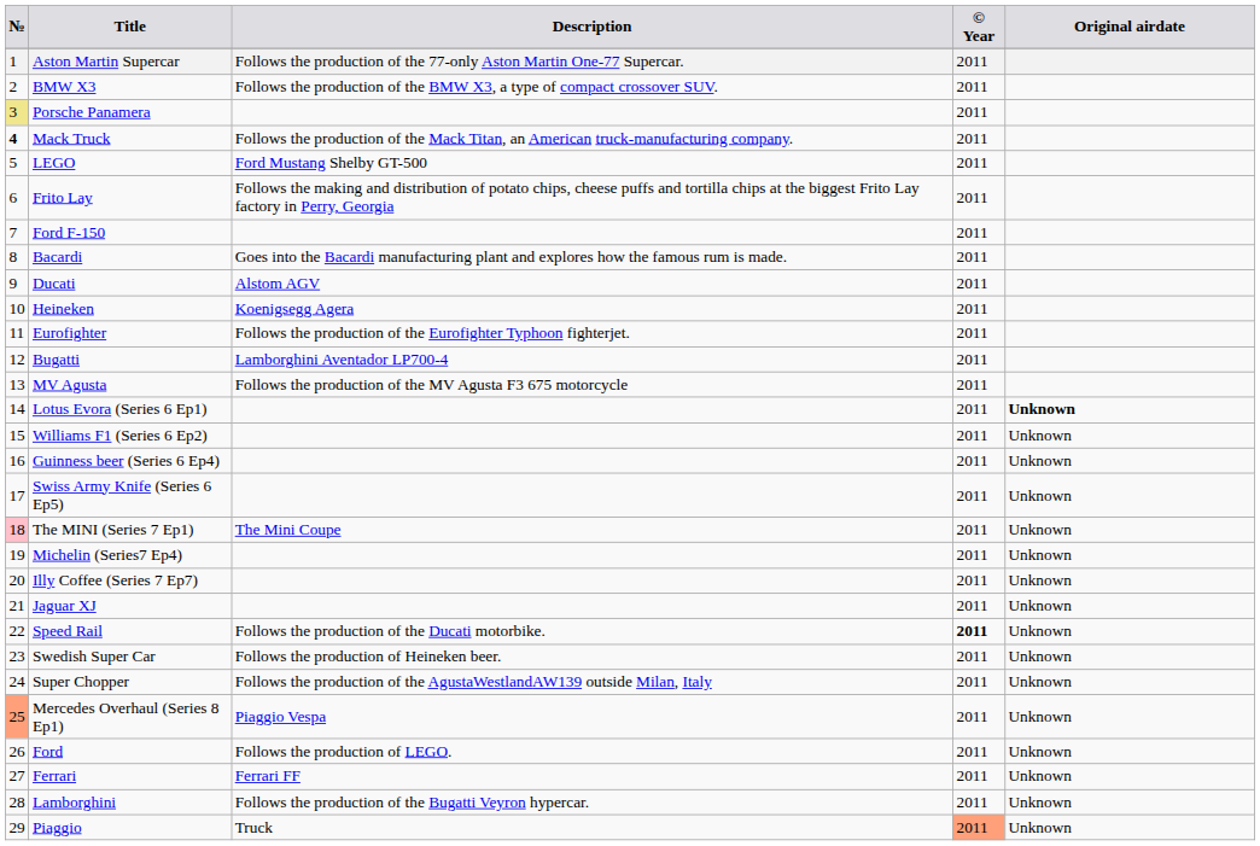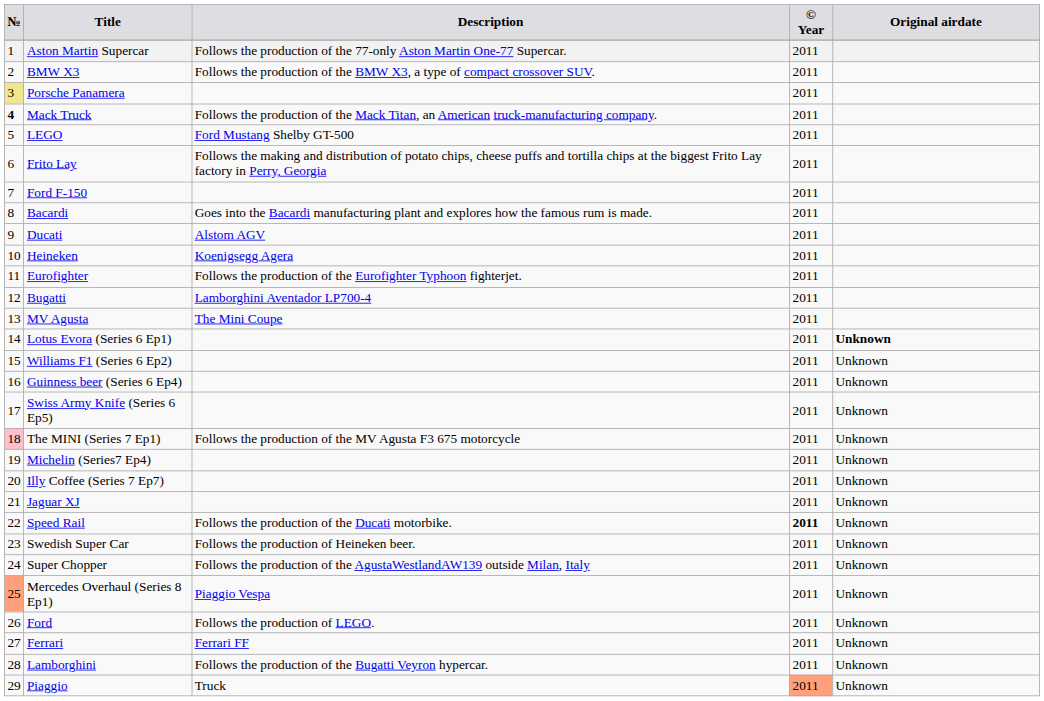 <table class="wikitable">
 <tr>
 <th style="background-color: #DEDDE2">№</th>
 <th style="background-color: #DEDDE2">Title</th>
 <th style="background-color: #DEDDE2">Description</th>
 <th style="background-color: #DEDDE2">© Year</th>
 <th style="background-color: #DEDDE2" width=20%>Original airdate</th>
 </tr>
 <tr style="background-color: #F2F2F2;" |>
 </tr>
 <tr style="background-color: #F2F2F2;" |>
 <td>1</td>
 <td><a href='#'>Aston Martin</a> Supercar</td>
 <td>Follows the production of the 77-only <a href='#'>Aston Martin One-77</a> Supercar.</td>
 <td>2011</td>
 <td></td>
 </tr>
 <tr>
 <td>2</td>
 <td><a href='#'>BMW X3</a></td>
 <td>Follows the production of the <a href='#'>BMW X3</a>, a type of <a href='#'>compact crossover SUV</a>.</td>
 <td>2011</td>
 <td></td>
 </tr>
 <tr>
 <td style="background: khaki;">3</td>
 <td><a href='#'>Porsche Panamera</a></td>
 <td></td>
 <td>2011</td>
 <td></td>
 </tr>
 <tr>
 <td><strong>4</strong></td>
 <td><a href='#'>Mack Truck</a></td>
 <td>Follows the production of the <a href='#'>Mack Titan</a>, an <a href='#'>American</a> <a href='#'>truck-manufacturing company</a>.</td>
 <td>2011</td>
 <td></td>
 </tr>
 <tr>
 <td>5</td>
 <td><a href='#'>LEGO</a></td>
 <td><a href='#'>Ford Mustang</a> Shelby GT-500</td>
 <td>2011</td>
 <td></td>
 </tr>
 <tr>
 <td>6</td>
 <td><a href='#'>Frito Lay</a></td>
 <td>Follows the making and distribution of potato chips, cheese puffs and tortilla chips at the biggest Frito Lay factory in  <a href='#'>Perry, Georgia</a></td>
 <td>2011</td>
 <td></td>
 </tr>
 <tr>
 <td>7</td>
 <td><a href='#'>Ford F-150</a></td>
 <td></td>
 <td>2011</td>
 <td></td>
 </tr>
 <tr>
 <td>8</td>
 <td><a href='#'>Bacardi</a></td>
 <td>Goes into the <a href='#'>Bacardi</a> manufacturing plant and explores how the famous rum is made.</td>
 <td>2011</td>
 <td></td>
 </tr>
 <tr>
 <td>9</td>
 <td><a href='#'>Ducati</a></td>
 <td><a href='#'>Alstom AGV</a></td>
 <td>2011</td>
 <td></td>
 </tr>
 <tr>
 <td>10</td>
 <td><a href='#'>Heineken</a></td>
 <td><a href='#'>Koenigsegg Agera</a></td>
 <td>2011</td>
 <td></td>
 </tr>
 <tr>
 <td>11</td>
 <td><a href='#'>Eurofighter</a></td>
 <td>Follows the production of the <a href='#'>Eurofighter Typhoon</a> fighterjet.</td>
 <td>2011</td>
 <td></td>
 </tr>
 <tr>
 <td>12</td>
 <td><a href='#'>Bugatti</a></td>
 <td><a href='#'>Lamborghini Aventador LP700-4</a></td>
 <td>2011</td>
 <td><br></td>
 </tr>
 <tr>
 <td>13</td>
 <td><a href='#'>MV Agusta</a></td>
-<td>Follows the production of the MV Agusta F3 675 motorcycle</td>
+<td><a href='#'>The Mini Coupe</a></td>
 <td>2011</td>
 <td></td>
 </tr>
 <tr>
 <td>14</td>
 <td><a href='#'>Lotus Evora</a> (Series 6 Ep1)</td>
 <td></td>
 <td>2011</td>
 <td><strong>Unknown</strong></td>
 </tr>
 <tr>
 <td>15</td>
 <td><a href='#'>Williams F1</a> (Series 6 Ep2)</td>
 <td></td>
 <td>2011</td>
 <td>Unknown</td>
 </tr>
 <tr>
 <td>16</td>
 <td><a href='#'>Guinness beer</a> (Series 6 Ep4)</td>
 <td></td>
 <td>2011</td>
 <td>Unknown</td>
 </tr>
 <tr>
 <td>17</td>
 <td><a href='#'>Swiss Army Knife</a> (Series 6 Ep5)</td>
 <td></td>
 <td>2011</td>
 <td>Unknown</td>
 </tr>
 <tr>
 <td style="background: pink;">18</td>
 <td>The MINI (Series 7 Ep1)</td>
-<td><a href='#'>The Mini Coupe</a></td>
+<td>Follows the production of the MV Agusta F3 675 motorcycle</td>
 <td>2011</td>
 <td>Unknown</td>
 </tr>
 <tr>
 <td>19</td>
 <td><a href='#'>Michelin</a> (Series7 Ep4)</td>
 <td></td>
 <td>2011</td>
 <td>Unknown</td>
 </tr>
 <tr>
 <td>20</td>
 <td><a href='#'>Illy</a> Coffee (Series 7 Ep7)</td>
 <td></td>
 <td>2011</td>
 <td>Unknown</td>
 </tr>
 <tr>
 <td>21</td>
 <td><a href='#'>Jaguar XJ</a></td>
 <td></td>
 <td>2011</td>
 <td>Unknown</td>
 </tr>
 <tr>
 <td>22</td>
 <td><a href='#'>Speed Rail</a></td>
 <td>Follows the production of the <a href='#'>Ducati</a> motorbike.</td>
 <td><strong>2011</strong></td>
 <td>Unknown</td>
 </tr>
 <tr>
 <td>23</td>
 <td>Swedish Super Car</td>
 <td>Follows the production of Heineken beer.</td>
 <td>2011</td>
 <td>Unknown</td>
 </tr>
 <tr>
 <td>24</td>
 <td>Super Chopper</td>
 <td>Follows the production of the <a href='#'>AgustaWestland</a><a href='#'>AW139</a> outside <a href='#'>Milan</a>, <a href='#'>Italy</a></td>
 <td>2011</td>
 <td>Unknown</td>
 </tr>
 <tr>
 <td style="background: lightsalmon;">25</td>
 <td>Mercedes Overhaul (Series 8 Ep1)</td>
 <td><a href='#'>Piaggio Vespa</a></td>
 <td>2011</td>
 <td>Unknown</td>
 </tr>
 <tr>
 <td>26</td>
 <td><a href='#'>Ford</a></td>
 <td>Follows the production of <a href='#'>LEGO</a>.</td>
 <td>2011</td>
 <td>Unknown</td>
 </tr>
 <tr>
 <td>27</td>
 <td><a href='#'>Ferrari</a></td>
 <td><a href='#'>Ferrari FF</a></td>
 <td>2011</td>
 <td>Unknown</td>
 </tr>
 <tr>
 <td>28</td>
 <td><a href='#'>Lamborghini</a></td>
 <td>Follows the production of the <a href='#'>Bugatti Veyron</a> hypercar.</td>
 <td>2011</td>
 <td>Unknown</td>
 </tr>
 <tr>
 <td>29</td>
 <td><a href='#'>Piaggio</a></td>
 <td>Truck</td>
 <td style="background: lightsalmon;">2011</td>
 <td>Unknown</td>
 </tr>
 </table>
